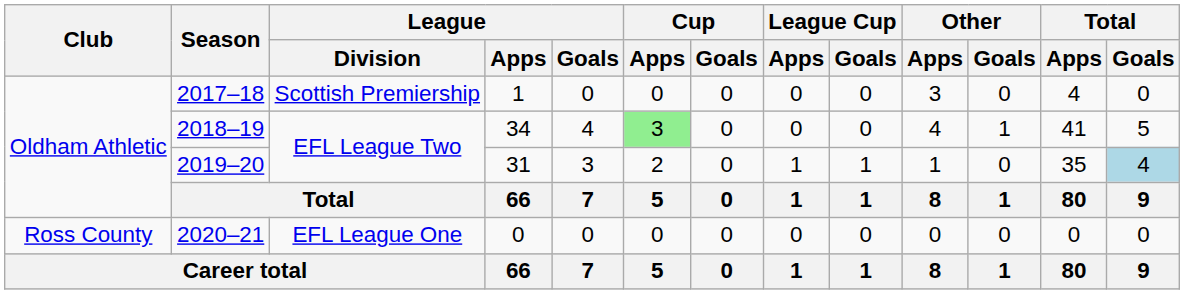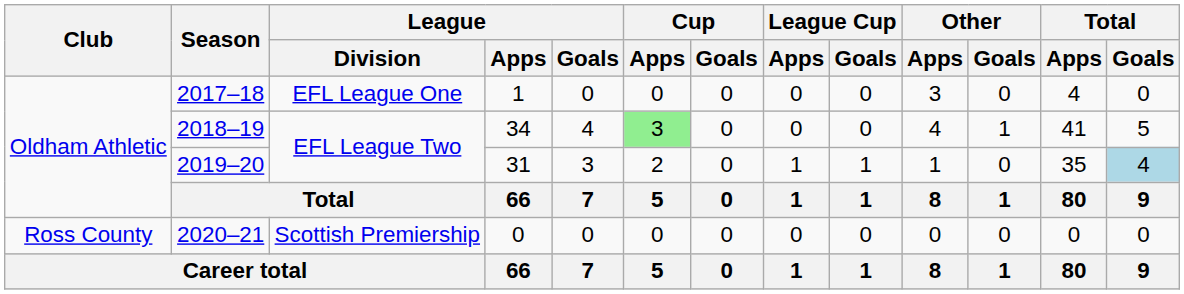 <table class="wikitable" style="text-align:center">
 <tr>
 <th rowspan="2">Club</th>
 <th rowspan="2">Season</th>
 <th colspan="3">League</th>
 <th colspan="2">Cup</th>
 <th colspan="2">League Cup</th>
 <th colspan="2">Other</th>
 <th colspan="2">Total</th>
 </tr>
 <tr>
 <th>Division</th>
 <th>Apps</th>
 <th>Goals</th>
 <th>Apps</th>
 <th>Goals</th>
 <th>Apps</th>
 <th>Goals</th>
 <th>Apps</th>
 <th>Goals</th>
 <th>Apps</th>
 <th>Goals</th>
 </tr>
 <tr>
 <td rowspan="4"><a href='#'>Oldham Athletic</a></td>
 <td><a href='#'>2017–18</a></td>
-<td><a href='#'>Scottish Premiership</a></td>
+<td><a href='#'>EFL League One</a></td>
 <td>1</td>
 <td>0</td>
 <td>0</td>
 <td>0</td>
 <td>0</td>
 <td>0</td>
 <td>3</td>
 <td>0</td>
 <td>4</td>
 <td>0</td>
 </tr>
 <tr>
 <td><a href='#'>2018–19</a></td>
 <td rowspan=2><a href='#'>EFL League Two</a></td>
 <td>34</td>
 <td>4</td>
 <td style="background: lightgreen;">3</td>
 <td>0</td>
 <td>0</td>
 <td>0</td>
 <td>4</td>
 <td>1</td>
 <td>41</td>
 <td>5</td>
 </tr>
 <tr>
 <td><a href='#'>2019–20</a></td>
 <td>31</td>
 <td>3</td>
 <td>2</td>
 <td>0</td>
 <td>1</td>
 <td>1</td>
 <td>1</td>
 <td>0</td>
 <td>35</td>
 <td style="background: lightblue;">4</td>
 </tr>
 <tr>
 <th colspan="2">Total</th>
 <th>66</th>
 <th>7</th>
 <th>5</th>
 <th>0</th>
 <th>1</th>
 <th>1</th>
 <th>8</th>
 <th>1</th>
 <th>80</th>
 <th>9</th>
 </tr>
 <tr>
 <td><a href='#'>Ross County</a></td>
 <td><a href='#'>2020–21</a></td>
-<td><a href='#'>EFL League One</a></td>
+<td><a href='#'>Scottish Premiership</a></td>
 <td>0</td>
 <td>0</td>
 <td>0</td>
 <td>0</td>
 <td>0</td>
 <td>0</td>
 <td>0</td>
 <td>0</td>
 <td>0</td>
 <td>0</td>
 </tr>
 <tr>
 <th colspan=3>Career total</th>
 <th>66</th>
 <th>7</th>
 <th>5</th>
 <th>0</th>
 <th>1</th>
 <th>1</th>
 <th>8</th>
 <th>1</th>
 <th>80</th>
 <th>9</th>
 </tr>
 </table>
